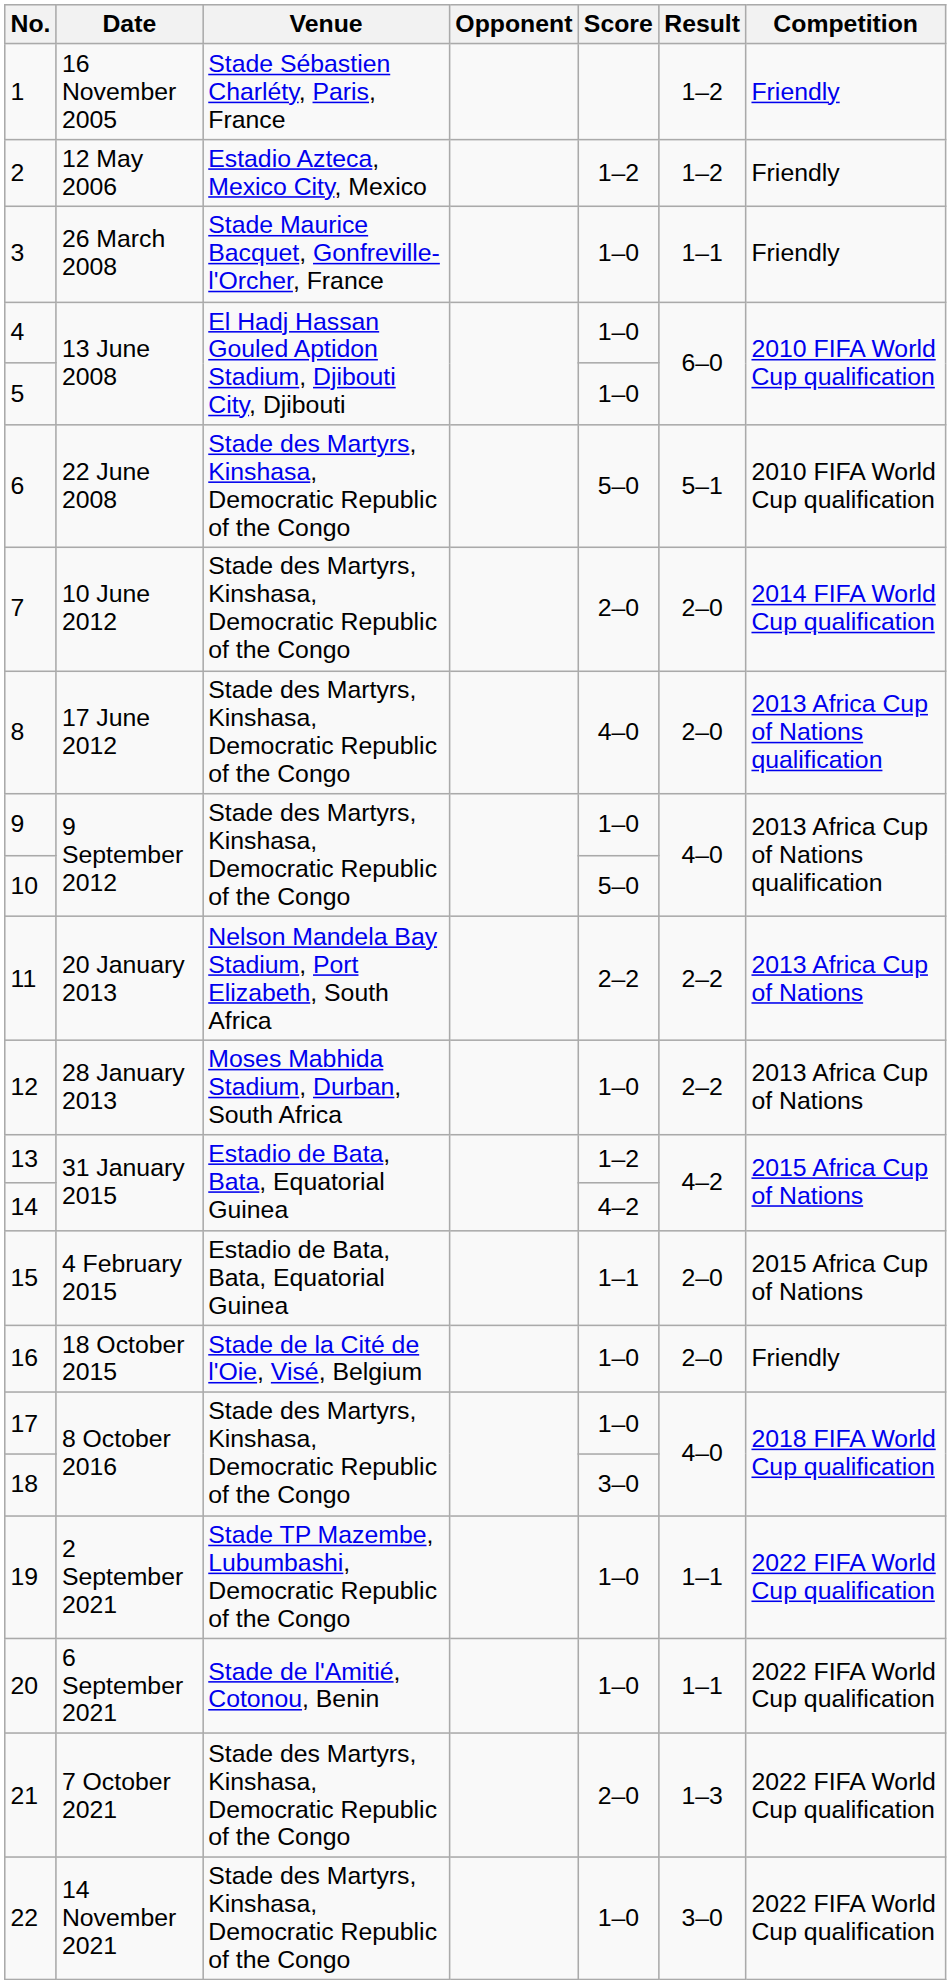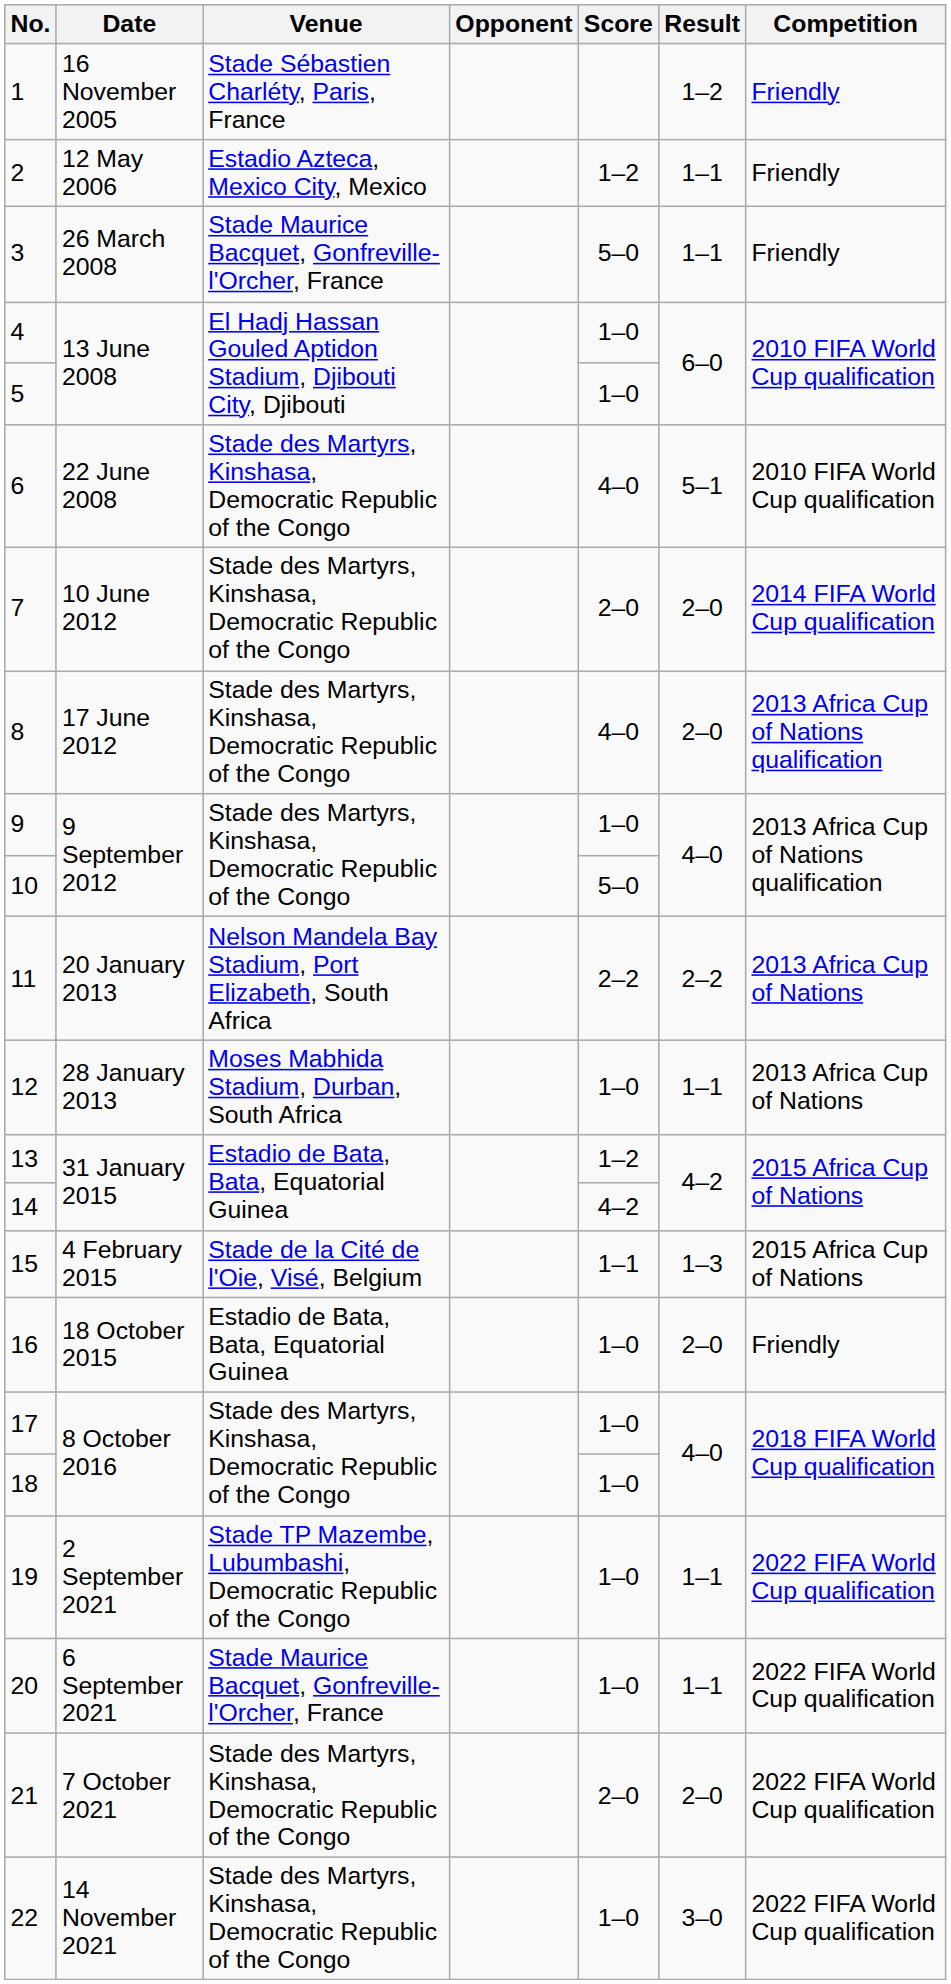 <table class="wikitable sortable">
 <tr>
 <th scope="col">No.</th>
 <th scope="col">Date</th>
 <th scope="col">Venue</th>
 <th scope="col">Opponent</th>
 <th scope="col">Score</th>
 <th scope="col">Result</th>
 <th scope="col">Competition</th>
 </tr>
 <tr>
 <td>1</td>
 <td>16 November 2005</td>
 <td><a href='#'>Stade Sébastien Charléty</a>, <a href='#'>Paris</a>, France</td>
 <td></td>
 <td style="text-align:center"></td>
 <td style="text-align:center">1–2</td>
 <td><a href='#'>Friendly</a></td>
 </tr>
 <tr>
 <td>2</td>
 <td>12 May 2006</td>
 <td><a href='#'>Estadio Azteca</a>, <a href='#'>Mexico City</a>, Mexico</td>
 <td></td>
 <td style="text-align:center">1–2</td>
-<td style="text-align:center">1–2</td>
+<td style="text-align:center">1–1</td>
 <td>Friendly</td>
 </tr>
 <tr>
 <td>3</td>
 <td>26 March 2008</td>
 <td><a href='#'>Stade Maurice Bacquet</a>, <a href='#'>Gonfreville-l'Orcher</a>, France</td>
 <td></td>
-<td style="text-align:center">1–0</td>
+<td style="text-align:center">5–0</td>
 <td style="text-align:center">1–1</td>
 <td>Friendly</td>
 </tr>
 <tr>
 <td>4</td>
 <td rowspan="2">13 June 2008</td>
 <td rowspan="2"><a href='#'>El Hadj Hassan Gouled Aptidon Stadium</a>, <a href='#'>Djibouti City</a>, Djibouti</td>
 <td rowspan="2"></td>
 <td style="text-align:center">1–0</td>
 <td rowspan="2" style="text-align:center">6–0</td>
 <td rowspan="2"><a href='#'>2010 FIFA World Cup qualification</a></td>
 </tr>
 <tr>
 <td>5</td>
 <td style="text-align:center">1–0</td>
 </tr>
 <tr>
 <td>6</td>
 <td>22 June 2008</td>
 <td><a href='#'>Stade des Martyrs</a>, <a href='#'>Kinshasa</a>, Democratic Republic of the Congo</td>
 <td></td>
-<td style="text-align:center">5–0</td>
+<td style="text-align:center">4–0</td>
 <td style="text-align:center">5–1</td>
 <td>2010 FIFA World Cup qualification</td>
 </tr>
 <tr>
 <td>7</td>
 <td>10 June 2012</td>
 <td>Stade des Martyrs, Kinshasa, Democratic Republic of the Congo</td>
 <td></td>
 <td style="text-align:center">2–0</td>
 <td style="text-align:center">2–0</td>
 <td><a href='#'>2014 FIFA World Cup qualification</a></td>
 </tr>
 <tr>
 <td>8</td>
 <td>17 June 2012</td>
 <td>Stade des Martyrs, Kinshasa, Democratic Republic of the Congo</td>
 <td></td>
 <td style="text-align:center">4–0</td>
 <td style="text-align:center">2–0</td>
 <td><a href='#'>2013 Africa Cup of Nations qualification</a></td>
 </tr>
 <tr>
 <td>9</td>
 <td rowspan="2">9 September 2012</td>
 <td rowspan="2">Stade des Martyrs, Kinshasa, Democratic Republic of the Congo</td>
 <td rowspan="2"></td>
 <td style="text-align:center">1–0</td>
 <td rowspan="2" style="text-align:center">4–0</td>
 <td rowspan="2">2013 Africa Cup of Nations qualification</td>
 </tr>
 <tr>
 <td>10</td>
 <td style="text-align:center">5–0</td>
 </tr>
 <tr>
 <td>11</td>
 <td>20 January 2013</td>
 <td><a href='#'>Nelson Mandela Bay Stadium</a>, <a href='#'>Port Elizabeth</a>, South Africa</td>
 <td></td>
 <td style="text-align:center">2–2</td>
 <td style="text-align:center">2–2</td>
 <td><a href='#'>2013 Africa Cup of Nations</a></td>
 </tr>
 <tr>
 <td>12</td>
 <td>28 January 2013</td>
 <td><a href='#'>Moses Mabhida Stadium</a>, <a href='#'>Durban</a>, South Africa</td>
 <td></td>
 <td style="text-align:center">1–0</td>
-<td style="text-align:center">2–2</td>
+<td style="text-align:center">1–1</td>
 <td>2013 Africa Cup of Nations</td>
 </tr>
 <tr>
 <td>13</td>
 <td rowspan="2">31 January 2015</td>
 <td rowspan="2"><a href='#'>Estadio de Bata</a>, <a href='#'>Bata</a>, Equatorial Guinea</td>
 <td rowspan="2"></td>
 <td style="text-align:center">1–2</td>
 <td rowspan="2" style="text-align:center">4–2</td>
 <td rowspan="2"><a href='#'>2015 Africa Cup of Nations</a></td>
 </tr>
 <tr>
 <td>14</td>
 <td style="text-align:center">4–2</td>
 </tr>
 <tr>
 <td>15</td>
 <td>4 February 2015</td>
-<td>Estadio de Bata, Bata, Equatorial Guinea</td>
+<td><a href='#'>Stade de la Cité de l'Oie</a>, <a href='#'>Visé</a>, Belgium</td>
 <td></td>
 <td style="text-align:center">1–1</td>
-<td style="text-align:center">2–0</td>
+<td style="text-align:center">1–3</td>
 <td>2015 Africa Cup of Nations</td>
 </tr>
 <tr>
 <td>16</td>
 <td>18 October 2015</td>
-<td><a href='#'>Stade de la Cité de l'Oie</a>, <a href='#'>Visé</a>, Belgium</td>
+<td>Estadio de Bata, Bata, Equatorial Guinea</td>
 <td></td>
 <td style="text-align:center">1–0</td>
 <td style="text-align:center">2–0</td>
 <td>Friendly</td>
 </tr>
 <tr>
 <td>17</td>
 <td rowspan="2">8 October 2016</td>
 <td rowspan="2">Stade des Martyrs, Kinshasa, Democratic Republic of the Congo</td>
 <td rowspan="2"></td>
 <td style="text-align:center">1–0</td>
 <td rowspan="2" style="text-align:center">4–0</td>
 <td rowspan="2"><a href='#'>2018 FIFA World Cup qualification</a></td>
 </tr>
 <tr>
 <td>18</td>
-<td style="text-align:center">3–0</td>
+<td style="text-align:center">1–0</td>
 </tr>
 <tr>
 <td>19</td>
 <td>2 September 2021</td>
 <td><a href='#'>Stade TP Mazembe</a>, <a href='#'>Lubumbashi</a>, Democratic Republic of the Congo</td>
 <td></td>
 <td style="text-align:center">1–0</td>
 <td style="text-align:center">1–1</td>
 <td><a href='#'>2022 FIFA World Cup qualification</a></td>
 </tr>
 <tr>
 <td>20</td>
 <td>6 September 2021</td>
-<td><a href='#'>Stade de l'Amitié</a>, <a href='#'>Cotonou</a>, Benin</td>
+<td><a href='#'>Stade Maurice Bacquet</a>, <a href='#'>Gonfreville-l'Orcher</a>, France</td>
 <td></td>
 <td style="text-align:center">1–0</td>
 <td style="text-align:center">1–1</td>
 <td>2022 FIFA World Cup qualification</td>
 </tr>
 <tr>
 <td>21</td>
 <td>7 October 2021</td>
 <td>Stade des Martyrs, Kinshasa, Democratic Republic of the Congo</td>
 <td></td>
 <td style="text-align:center">2–0</td>
-<td style="text-align:center">1–3</td>
+<td style="text-align:center">2–0</td>
 <td>2022 FIFA World Cup qualification</td>
 </tr>
 <tr>
 <td>22</td>
 <td>14 November 2021</td>
 <td>Stade des Martyrs, Kinshasa, Democratic Republic of the Congo</td>
 <td></td>
 <td style="text-align:center">1–0</td>
 <td style="text-align:center">3–0</td>
 <td>2022 FIFA World Cup qualification</td>
 </tr>
 </table>
